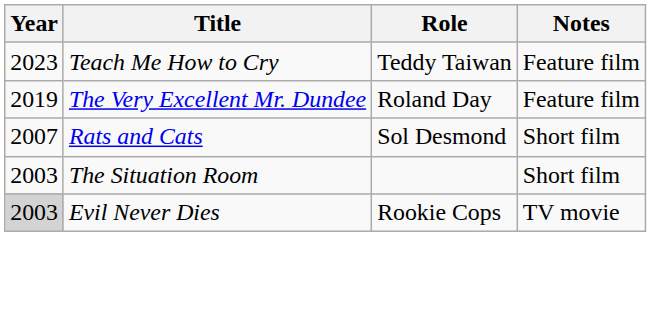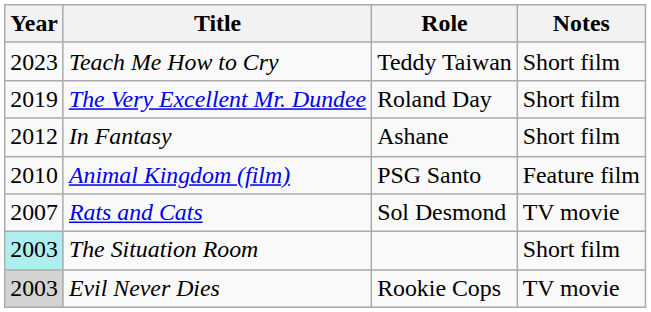 <table class="wikitable">
 <tr>
 <th>Year</th>
 <th>Title</th>
 <th>Role</th>
 <th>Notes</th>
 </tr>
 <tr>
 <td>2023</td>
 <td><em>Teach Me How to Cry</em></td>
 <td>Teddy Taiwan</td>
-<td>Feature film</td>
+<td>Short film</td>
 </tr>
 <tr>
 <td>2019</td>
 <td><em><a href='#'>The Very Excellent Mr. Dundee</a></em></td>
 <td>Roland Day</td>
+<td>Short film</td>
+</tr>
+<tr>
+<td>2012</td>
+<td><em>In Fantasy</em></td>
+<td>Ashane</td>
+<td>Short film</td>
+</tr>
+<tr>
+<td>2010</td>
+<td><em><a href='#'>Animal Kingdom (film)</a></em></td>
+<td>PSG Santo</td>
 <td>Feature film</td>
 </tr>
 <tr>
 <td>2007</td>
 <td><em><a href='#'>Rats and Cats</a></em></td>
 <td>Sol Desmond</td>
-<td>Short film</td>
+<td>TV movie</td>
 </tr>
 <tr>
-<td>2003</td>
+<td style="background: paleturquoise;">2003</td>
 <td><em>The Situation Room</em></td>
 <td></td>
 <td>Short film</td>
 </tr>
 <tr>
 <td style="background: lightgrey;">2003</td>
 <td><em>Evil Never Dies</em></td>
 <td>Rookie Cops</td>
 <td>TV movie</td>
 </tr>
 </table>
